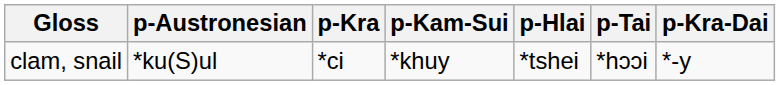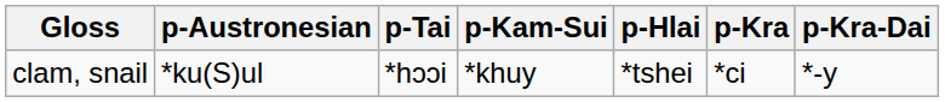 <table class="wikitable">
 <tr>
 <th>Gloss</th>
 <th>p-Austronesian</th>
-<th>p-Kra</th>
+<th>p-Tai</th>
 <th>p-Kam-Sui</th>
 <th>p-Hlai</th>
-<th>p-Tai</th>
+<th>p-Kra</th>
 <th>p-Kra-Dai</th>
 </tr>
 <tr>
 <td>clam, snail</td>
 <td>*ku(S)ul</td>
-<td>*ci</td>
+<td>*hɔɔi</td>
 <td>*khuy</td>
 <td>*tshei</td>
-<td>*hɔɔi</td>
+<td>*ci</td>
 <td>*-y</td>
 </tr>
 </table>
